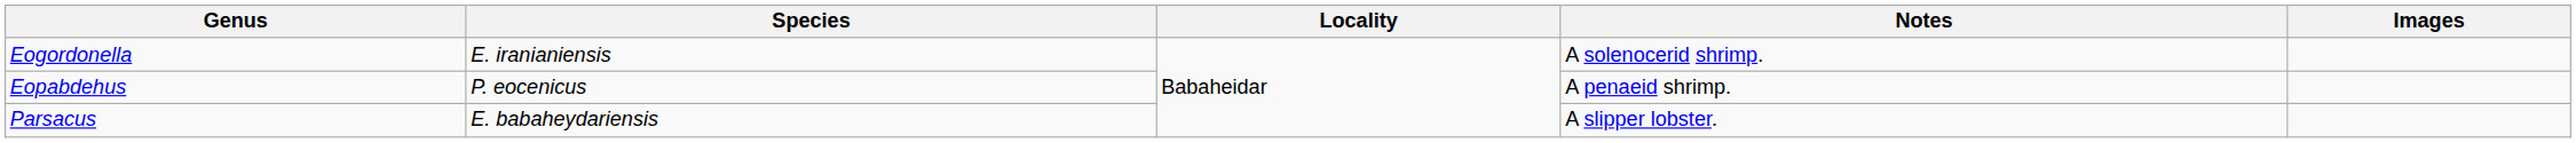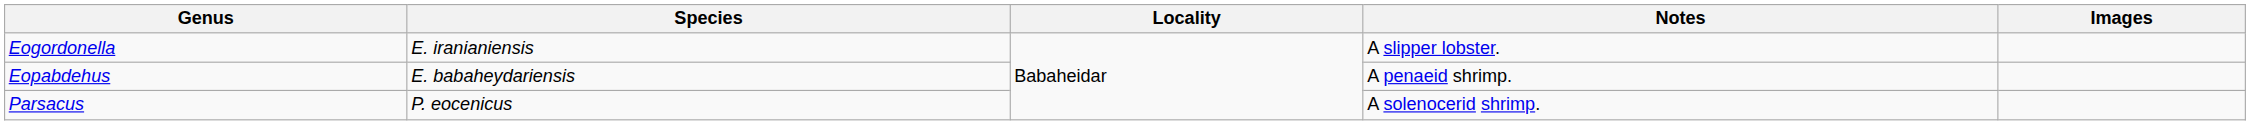 <table class="wikitable" align="center" width="100%">
 <tr>
 <th>Genus</th>
 <th>Species</th>
 <th>Locality</th>
 <th>Notes</th>
 <th>Images</th>
 </tr>
 <tr>
 <td><em><a href='#'>Eogordonella</a></em></td>
 <td><em>E. iranianiensis</em></td>
 <td rowspan="3">Babaheidar</td>
-<td>A <a href='#'>solenocerid</a> <a href='#'>shrimp</a>.</td>
+<td>A <a href='#'>slipper lobster</a>.</td>
 <td></td>
 </tr>
 <tr>
 <td><em><a href='#'>Eopabdehus</a></em></td>
-<td><em>P. eocenicus</em></td>
+<td><em>E. babaheydariensis</em></td>
 <td>A <a href='#'>penaeid</a> shrimp.</td>
 <td></td>
 </tr>
 <tr>
 <td><em><a href='#'>Parsacus</a></em></td>
-<td><em>E. babaheydariensis</em></td>
-<td>A <a href='#'>slipper lobster</a>.</td>
+<td><em>P. eocenicus</em></td>
+<td>A <a href='#'>solenocerid</a> <a href='#'>shrimp</a>.</td>
 <td></td>
 </tr>
 </table>
